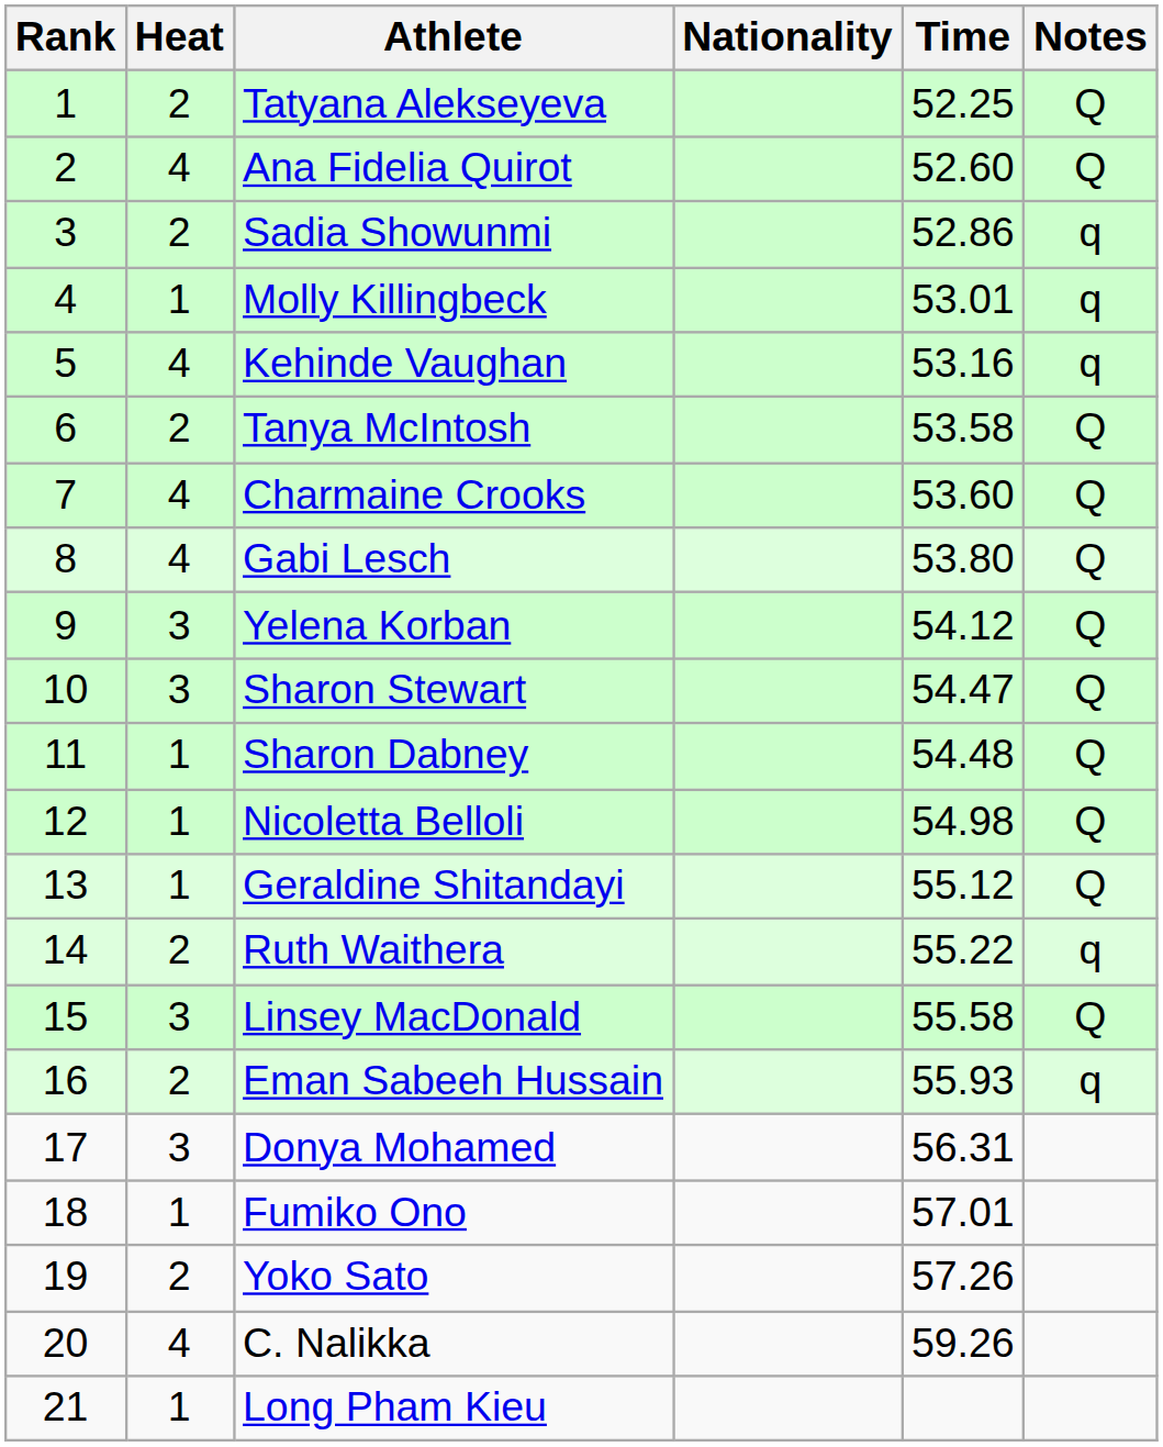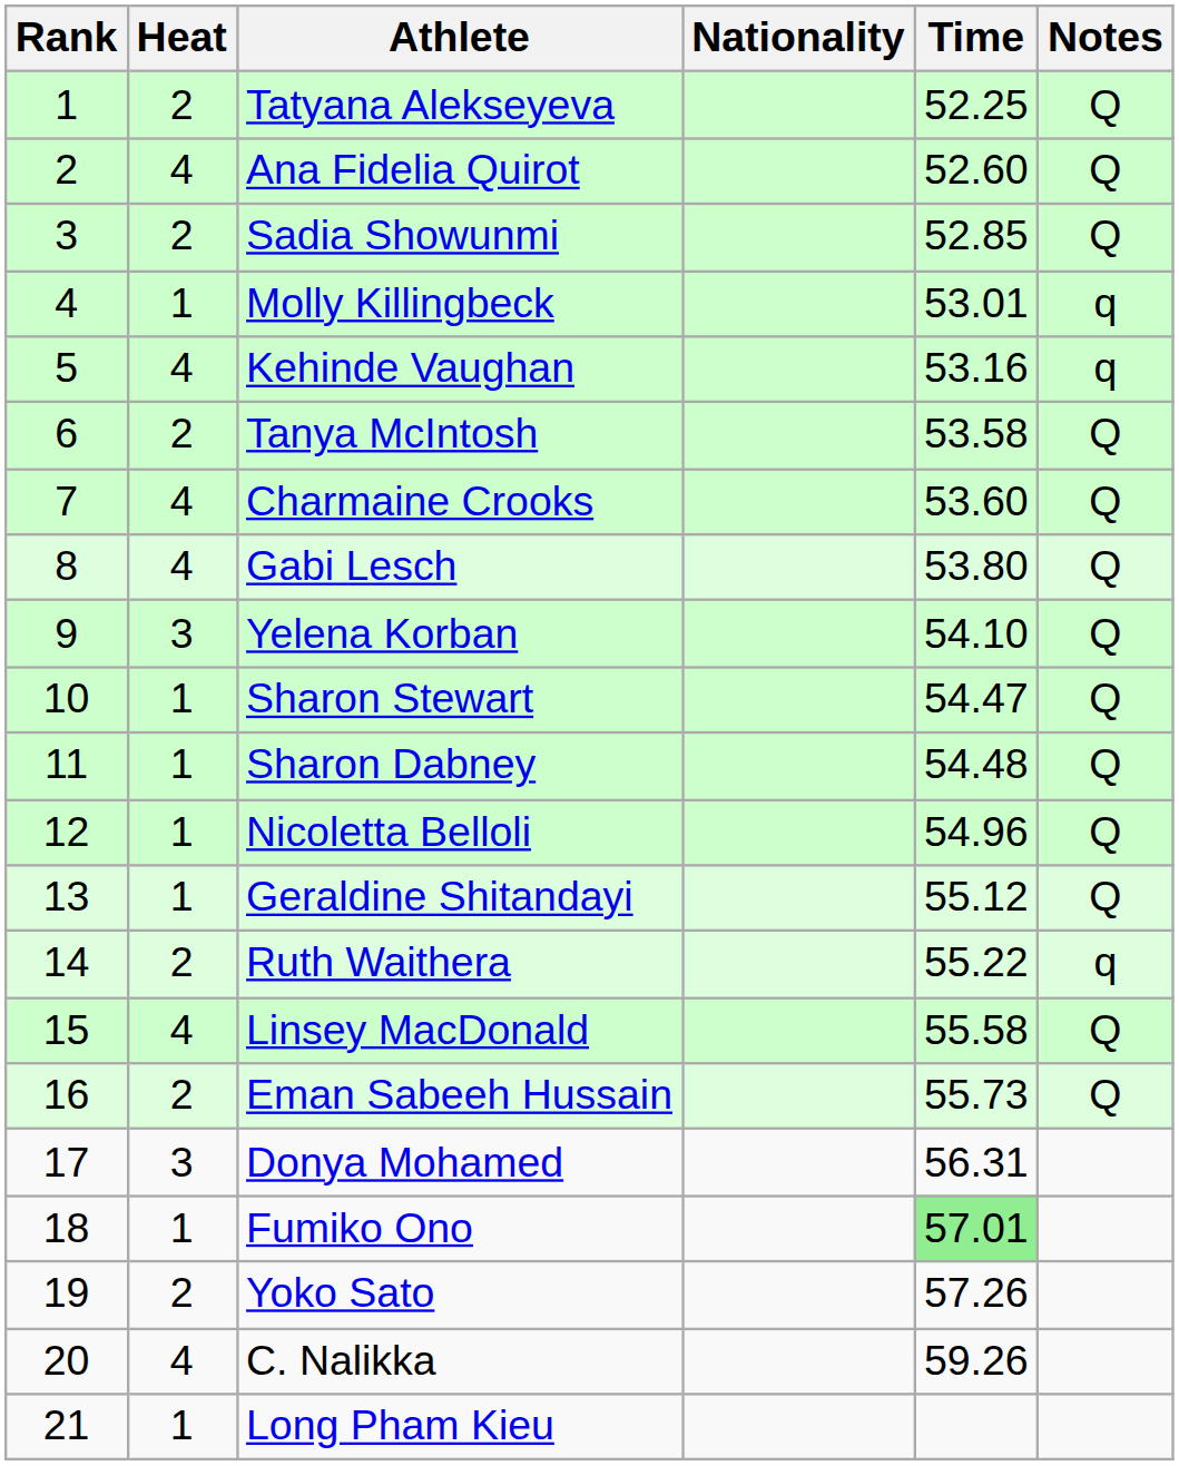 <table class="wikitable sortable" style="text-align:center">
 <tr>
 <th>Rank</th>
 <th>Heat</th>
 <th>Athlete</th>
 <th>Nationality</th>
 <th>Time</th>
 <th>Notes</th>
 </tr>
 <tr bgcolor=ccffcc>
 <td>1</td>
 <td>2</td>
 <td align=left><a href='#'>Tatyana Alekseyeva</a></td>
 <td align=left></td>
 <td>52.25</td>
 <td>Q</td>
 </tr>
 <tr bgcolor=ccffcc>
 <td>2</td>
 <td>4</td>
 <td align=left><a href='#'>Ana Fidelia Quirot</a></td>
 <td align=left></td>
 <td>52.60</td>
 <td>Q</td>
 </tr>
 <tr bgcolor=ccffcc>
 <td>3</td>
 <td>2</td>
 <td align=left><a href='#'>Sadia Showunmi</a></td>
 <td align=left></td>
-<td>52.86</td>
-<td>q</td>
+<td>52.85</td>
+<td>Q</td>
 </tr>
 <tr bgcolor=ccffcc>
 <td>4</td>
 <td>1</td>
 <td align=left><a href='#'>Molly Killingbeck</a></td>
 <td align=left></td>
 <td>53.01</td>
 <td>q</td>
 </tr>
 <tr bgcolor=ccffcc>
 <td>5</td>
 <td>4</td>
 <td align=left><a href='#'>Kehinde Vaughan</a></td>
 <td align=left></td>
 <td>53.16</td>
 <td>q</td>
 </tr>
 <tr bgcolor=ccffcc>
 <td>6</td>
 <td>2</td>
 <td align=left><a href='#'>Tanya McIntosh</a></td>
 <td align=left></td>
 <td>53.58</td>
 <td>Q</td>
 </tr>
 <tr bgcolor=ccffcc>
 <td>7</td>
 <td>4</td>
 <td align=left><a href='#'>Charmaine Crooks</a></td>
 <td align=left></td>
 <td>53.60</td>
 <td>Q</td>
 </tr>
 <tr bgcolor=ddffdd>
 <td>8</td>
 <td>4</td>
 <td align=left><a href='#'>Gabi Lesch</a></td>
 <td align=left></td>
 <td>53.80</td>
 <td>Q</td>
 </tr>
 <tr bgcolor=ccffcc>
 <td>9</td>
 <td>3</td>
 <td align=left><a href='#'>Yelena Korban</a></td>
 <td align=left></td>
-<td>54.12</td>
+<td>54.10</td>
 <td>Q</td>
 </tr>
 <tr bgcolor=ccffcc>
 <td>10</td>
-<td>3</td>
+<td>1</td>
 <td align=left><a href='#'>Sharon Stewart</a></td>
 <td align=left></td>
 <td>54.47</td>
 <td>Q</td>
 </tr>
 <tr bgcolor=ccffcc>
 <td>11</td>
 <td>1</td>
 <td align=left><a href='#'>Sharon Dabney</a></td>
 <td align=left></td>
 <td>54.48</td>
 <td>Q</td>
 </tr>
 <tr bgcolor=ccffcc>
 <td>12</td>
 <td>1</td>
 <td align=left><a href='#'>Nicoletta Belloli</a></td>
 <td align=left></td>
-<td>54.98</td>
+<td>54.96</td>
 <td>Q</td>
 </tr>
 <tr bgcolor=ddffdd>
 <td>13</td>
 <td>1</td>
 <td align=left><a href='#'>Geraldine Shitandayi</a></td>
 <td align=left></td>
 <td>55.12</td>
 <td>Q</td>
 </tr>
 <tr bgcolor=ddffdd>
 <td>14</td>
 <td>2</td>
 <td align=left><a href='#'>Ruth Waithera</a></td>
 <td align=left></td>
 <td>55.22</td>
 <td>q</td>
 </tr>
 <tr bgcolor=ccffcc>
 <td>15</td>
-<td>3</td>
+<td>4</td>
 <td align=left><a href='#'>Linsey MacDonald</a></td>
 <td align=left></td>
 <td>55.58</td>
 <td>Q</td>
 </tr>
 <tr bgcolor=ddffdd>
 <td>16</td>
 <td>2</td>
 <td align=left><a href='#'>Eman Sabeeh Hussain</a></td>
 <td align=left></td>
-<td>55.93</td>
-<td>q</td>
+<td>55.73</td>
+<td>Q</td>
 </tr>
 <tr>
 <td>17</td>
 <td>3</td>
 <td align=left><a href='#'>Donya Mohamed</a></td>
 <td align=left></td>
 <td>56.31</td>
 <td></td>
 </tr>
 <tr>
 <td>18</td>
 <td>1</td>
 <td align=left><a href='#'>Fumiko Ono</a></td>
 <td align=left></td>
-<td>57.01</td>
+<td style="background: lightgreen;">57.01</td>
 <td></td>
 </tr>
 <tr>
 <td>19</td>
 <td>2</td>
 <td align=left><a href='#'>Yoko Sato</a></td>
 <td align=left></td>
 <td>57.26</td>
 <td></td>
 </tr>
 <tr>
 <td>20</td>
 <td>4</td>
 <td align=left>C. Nalikka</td>
 <td align=left></td>
 <td>59.26</td>
 <td></td>
 </tr>
 <tr>
 <td>21</td>
 <td>1</td>
 <td align=left><a href='#'>Long Pham Kieu</a></td>
 <td align=left></td>
 <td></td>
 <td></td>
 </tr>
 </table>
